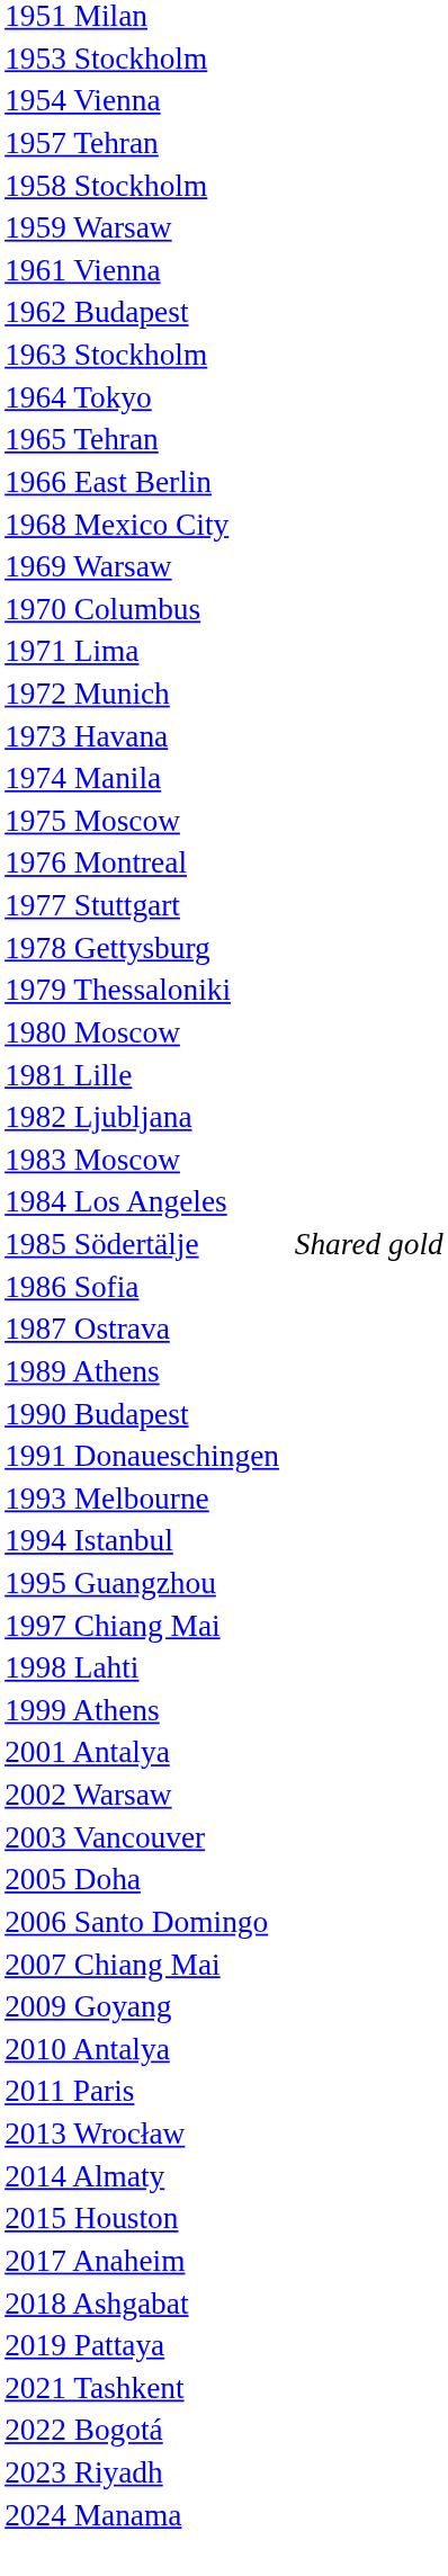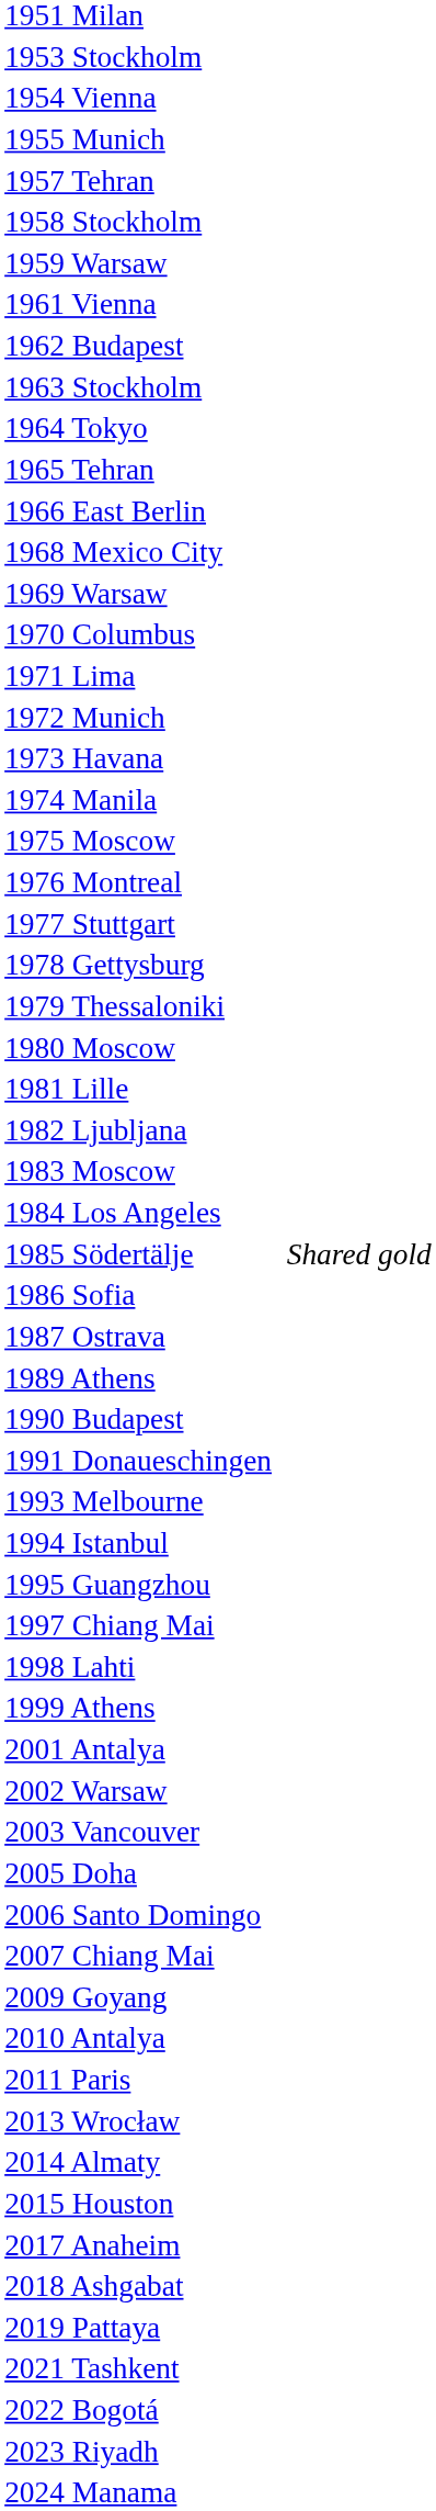 <table>
 <tr>
 <td><a href='#'>1951 Milan</a></td>
 <td></td>
 <td></td>
 <td></td>
 </tr>
 <tr>
 <td><a href='#'>1953 Stockholm</a></td>
 <td></td>
 <td></td>
 <td></td>
 </tr>
 <tr>
 <td><a href='#'>1954 Vienna</a></td>
+<td></td>
+<td></td>
+<td></td>
+</tr>
+<tr>
+<td><a href='#'>1955 Munich</a></td>
 <td></td>
 <td></td>
 <td></td>
 </tr>
 <tr>
 <td><a href='#'>1957 Tehran</a></td>
 <td></td>
 <td></td>
 <td></td>
 </tr>
 <tr>
 <td><a href='#'>1958 Stockholm</a></td>
 <td></td>
 <td></td>
 <td></td>
 </tr>
 <tr>
 <td><a href='#'>1959 Warsaw</a></td>
 <td></td>
 <td></td>
 <td></td>
 </tr>
 <tr>
 <td><a href='#'>1961 Vienna</a></td>
 <td></td>
 <td></td>
 <td></td>
 </tr>
 <tr>
 <td><a href='#'>1962 Budapest</a></td>
 <td></td>
 <td></td>
 <td></td>
 </tr>
 <tr>
 <td><a href='#'>1963 Stockholm</a></td>
 <td></td>
 <td></td>
 <td></td>
 </tr>
 <tr>
 <td><a href='#'>1964 Tokyo</a></td>
 <td></td>
 <td></td>
 <td></td>
 </tr>
 <tr>
 <td><a href='#'>1965 Tehran</a></td>
 <td></td>
 <td></td>
 <td></td>
 </tr>
 <tr>
 <td><a href='#'>1966 East Berlin</a></td>
 <td></td>
 <td></td>
 <td></td>
 </tr>
 <tr>
 <td><a href='#'>1968 Mexico City</a></td>
 <td></td>
 <td></td>
 <td></td>
 </tr>
 <tr>
 <td><a href='#'>1969 Warsaw</a></td>
 <td></td>
 <td></td>
 <td></td>
 </tr>
 <tr>
 <td><a href='#'>1970 Columbus</a></td>
 <td></td>
 <td></td>
 <td></td>
 </tr>
 <tr>
 <td><a href='#'>1971 Lima</a></td>
 <td></td>
 <td></td>
 <td></td>
 </tr>
 <tr>
 <td><a href='#'>1972 Munich</a></td>
 <td></td>
 <td></td>
 <td></td>
 </tr>
 <tr>
 <td><a href='#'>1973 Havana</a></td>
 <td></td>
 <td></td>
 <td></td>
 </tr>
 <tr>
 <td><a href='#'>1974 Manila</a></td>
 <td></td>
 <td></td>
 <td></td>
 </tr>
 <tr>
 <td><a href='#'>1975 Moscow</a></td>
 <td></td>
 <td></td>
 <td></td>
 </tr>
 <tr>
 <td><a href='#'>1976 Montreal</a></td>
 <td></td>
 <td></td>
 <td></td>
 </tr>
 <tr>
 <td><a href='#'>1977 Stuttgart</a></td>
 <td></td>
 <td></td>
 <td></td>
 </tr>
 <tr>
 <td><a href='#'>1978 Gettysburg</a></td>
 <td></td>
 <td></td>
 <td></td>
 </tr>
 <tr>
 <td><a href='#'>1979 Thessaloniki</a></td>
 <td></td>
 <td></td>
 <td></td>
 </tr>
 <tr>
 <td><a href='#'>1980 Moscow</a></td>
 <td></td>
 <td></td>
 <td></td>
 </tr>
 <tr>
 <td><a href='#'>1981 Lille</a></td>
 <td></td>
 <td></td>
 <td></td>
 </tr>
 <tr>
 <td><a href='#'>1982 Ljubljana</a></td>
 <td></td>
 <td></td>
 <td></td>
 </tr>
 <tr>
 <td><a href='#'>1983 Moscow</a></td>
 <td></td>
 <td></td>
 <td></td>
 </tr>
 <tr>
 <td><a href='#'>1984 Los Angeles</a></td>
 <td></td>
 <td></td>
 <td></td>
 </tr>
 <tr>
 <td rowspan=2><a href='#'>1985 Södertälje</a></td>
 <td></td>
 <td rowspan=2><em>Shared gold</em></td>
 <td rowspan=2></td>
 </tr>
 <tr>
 <td></td>
 </tr>
 <tr>
 <td><a href='#'>1986 Sofia</a></td>
 <td></td>
 <td></td>
 <td></td>
 </tr>
 <tr>
 <td><a href='#'>1987 Ostrava</a></td>
 <td></td>
 <td></td>
 <td></td>
 </tr>
 <tr>
 <td><a href='#'>1989 Athens</a></td>
 <td></td>
 <td></td>
 <td></td>
 </tr>
 <tr>
 <td><a href='#'>1990 Budapest</a></td>
 <td></td>
 <td></td>
 <td></td>
 </tr>
 <tr>
 <td><a href='#'>1991 Donaueschingen</a></td>
 <td></td>
 <td></td>
 <td></td>
 </tr>
 <tr>
 <td><a href='#'>1993 Melbourne</a></td>
 <td></td>
 <td></td>
 <td></td>
 </tr>
 <tr>
 <td><a href='#'>1994 Istanbul</a></td>
 <td></td>
 <td></td>
 <td></td>
 </tr>
 <tr>
 <td><a href='#'>1995 Guangzhou</a></td>
 <td></td>
 <td></td>
 <td></td>
 </tr>
 <tr>
 <td><a href='#'>1997 Chiang Mai</a></td>
 <td></td>
 <td></td>
 <td></td>
 </tr>
 <tr>
 <td><a href='#'>1998 Lahti</a></td>
 <td></td>
 <td></td>
 <td></td>
 </tr>
 <tr>
 <td><a href='#'>1999 Athens</a></td>
 <td></td>
 <td></td>
 <td></td>
 </tr>
 <tr>
 <td><a href='#'>2001 Antalya</a></td>
 <td></td>
 <td></td>
 <td></td>
 </tr>
 <tr>
 <td><a href='#'>2002 Warsaw</a></td>
 <td></td>
 <td></td>
 <td></td>
 </tr>
 <tr>
 <td><a href='#'>2003 Vancouver</a></td>
 <td></td>
 <td></td>
 <td></td>
 </tr>
 <tr>
 <td><a href='#'>2005 Doha</a></td>
 <td></td>
 <td></td>
 <td></td>
 </tr>
 <tr>
 <td><a href='#'>2006 Santo Domingo</a></td>
 <td></td>
 <td></td>
 <td></td>
 </tr>
 <tr>
 <td><a href='#'>2007 Chiang Mai</a></td>
 <td></td>
 <td></td>
 <td></td>
 </tr>
 <tr>
 <td><a href='#'>2009 Goyang</a></td>
 <td></td>
 <td></td>
 <td></td>
 </tr>
 <tr>
 <td><a href='#'>2010 Antalya</a></td>
 <td></td>
 <td></td>
 <td></td>
 </tr>
 <tr>
 <td><a href='#'>2011 Paris</a></td>
 <td></td>
 <td></td>
 <td></td>
 </tr>
 <tr>
 <td><a href='#'>2013 Wrocław</a></td>
 <td></td>
 <td></td>
 <td></td>
 </tr>
 <tr>
 <td><a href='#'>2014 Almaty</a></td>
 <td></td>
 <td></td>
 <td></td>
 </tr>
 <tr>
 <td><a href='#'>2015 Houston</a></td>
 <td></td>
 <td></td>
 <td></td>
 </tr>
 <tr>
 <td><a href='#'>2017 Anaheim</a></td>
 <td></td>
 <td></td>
 <td></td>
 </tr>
 <tr>
 <td><a href='#'>2018 Ashgabat</a></td>
 <td></td>
 <td></td>
 <td></td>
 </tr>
 <tr>
 <td><a href='#'>2019 Pattaya</a></td>
 <td></td>
 <td></td>
 <td></td>
 </tr>
 <tr>
 <td><a href='#'>2021 Tashkent</a></td>
 <td></td>
 <td></td>
 <td></td>
 </tr>
 <tr>
 <td><a href='#'>2022 Bogotá</a></td>
 <td></td>
 <td></td>
 <td></td>
 </tr>
 <tr>
 <td><a href='#'>2023 Riyadh</a></td>
 <td></td>
 <td></td>
 <td></td>
 </tr>
 <tr>
 <td><a href='#'>2024 Manama</a></td>
 <td></td>
 <td></td>
 <td></td>
 </tr>
 </table>
